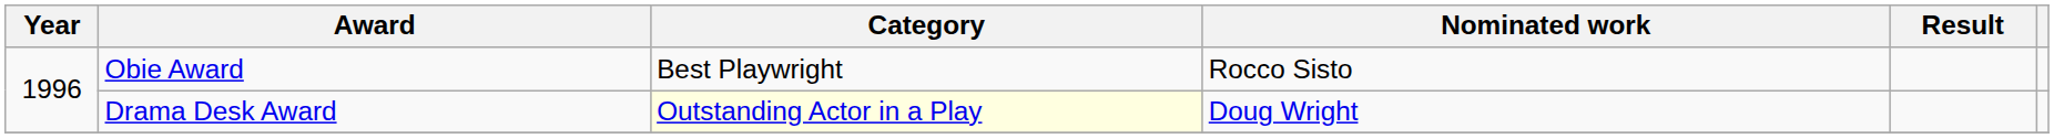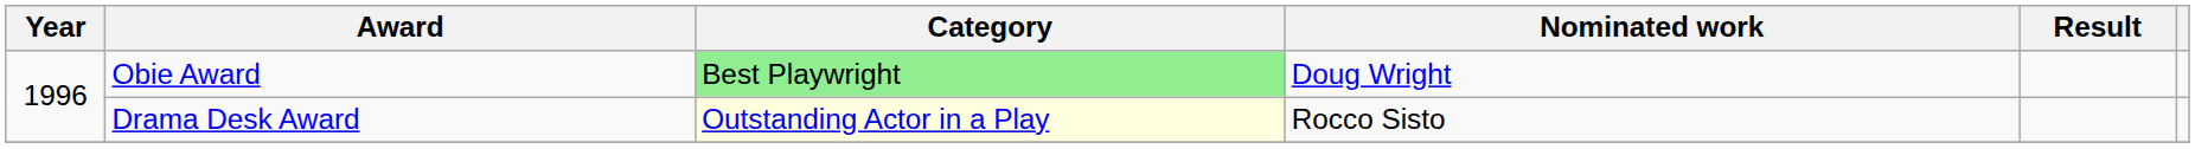 <table class=wikitable>
 <tr>
 <th scope="col" style="width:3em;">Year</th>
 <th scope="col" style="width:20em;">Award</th>
 <th scope="col" style="width:20em;">Category</th>
 <th scope="col" style="width:25em;">Nominated work</th>
 <th scope="col" style="width:5em;">Result</th>
 <th></th>
 </tr>
 <tr>
 <td style="text-align:center;", rowspan=2>1996</td>
 <td><a href='#'>Obie Award</a></td>
-<td>Best Playwright</td>
-<td>Rocco Sisto</td>
+<td style="background: lightgreen;">Best Playwright</td>
+<td><a href='#'>Doug Wright</a></td>
 <td></td>
 <td style="text-align:center;"></td>
 </tr>
 <tr>
 <td><a href='#'>Drama Desk Award</a></td>
 <td style="background: lightyellow;"><a href='#'>Outstanding Actor in a Play</a></td>
-<td><a href='#'>Doug Wright</a></td>
+<td>Rocco Sisto</td>
 <td></td>
 <td style="text-align:center;"></td>
 </tr>
 <tr>
 </tr>
 </table>
